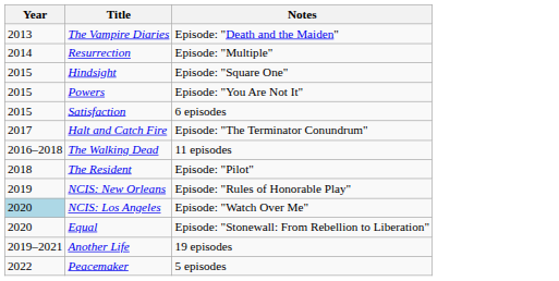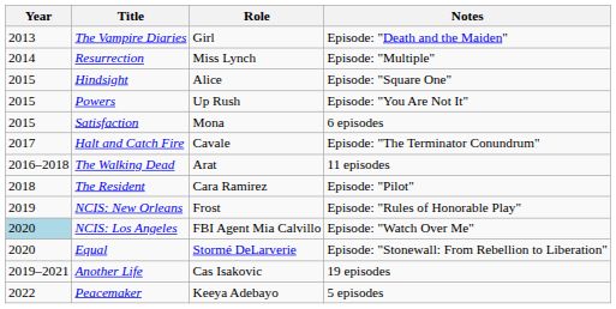 <table class="wikitable sortable">
 <tr>
 <th>Year</th>
 <th>Title</th>
+<th>Role</th>
 <th>Notes</th>
 </tr>
 <tr>
 <td>2013</td>
 <td><em><a href='#'>The Vampire Diaries</a></em></td>
+<td>Girl</td>
 <td>Episode: "<a href='#'>Death and the Maiden</a>"</td>
 </tr>
 <tr>
 <td>2014</td>
 <td><a href='#'><em>Resurrection</em></a></td>
+<td>Miss Lynch</td>
 <td>Episode: "Multiple"</td>
 </tr>
 <tr>
 <td>2015</td>
 <td><a href='#'><em>Hindsight</em></a></td>
+<td>Alice</td>
 <td>Episode: "Square One"</td>
 </tr>
 <tr>
 <td>2015</td>
 <td><a href='#'><em>Powers</em></a></td>
+<td>Up Rush</td>
 <td>Episode: "You Are Not It"</td>
 </tr>
 <tr>
 <td>2015</td>
 <td><a href='#'><em>Satisfaction</em></a></td>
+<td>Mona</td>
 <td>6 episodes</td>
 </tr>
 <tr>
 <td>2017</td>
 <td><a href='#'><em>Halt and Catch Fire</em></a></td>
+<td>Cavale</td>
 <td>Episode: "The Terminator Conundrum"</td>
 </tr>
 <tr>
 <td>2016–2018</td>
 <td><a href='#'><em>The Walking Dead</em></a></td>
+<td>Arat</td>
 <td>11 episodes</td>
 </tr>
 <tr>
 <td>2018</td>
 <td><a href='#'><em>The Resident</em></a></td>
+<td>Cara Ramirez</td>
 <td>Episode: "Pilot"</td>
 </tr>
 <tr>
 <td>2019</td>
 <td><em><a href='#'>NCIS: New Orleans</a></em></td>
+<td>Frost</td>
 <td>Episode: "Rules of Honorable Play"</td>
 </tr>
 <tr>
 <td style="background: lightblue;">2020</td>
 <td><em><a href='#'>NCIS: Los Angeles</a></em></td>
+<td>FBI Agent Mia Calvillo</td>
 <td>Episode: "Watch Over Me"</td>
 </tr>
 <tr>
 <td>2020</td>
 <td><a href='#'><em>Equal</em></a></td>
+<td><a href='#'>Stormé DeLarverie</a></td>
 <td>Episode: "Stonewall: From Rebellion to Liberation"</td>
 </tr>
 <tr>
 <td>2019–2021</td>
 <td><a href='#'><em>Another Life</em></a></td>
+<td>Cas Isakovic</td>
 <td>19 episodes</td>
 </tr>
 <tr>
 <td>2022</td>
 <td><a href='#'><em>Peacemaker</em></a></td>
+<td>Keeya Adebayo</td>
 <td>5 episodes</td>
 </tr>
 </table>
